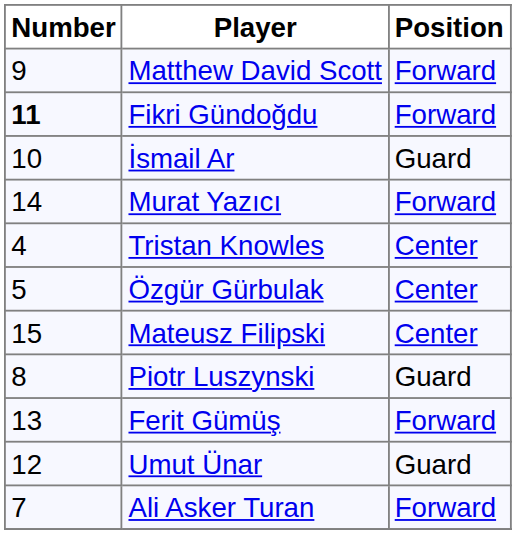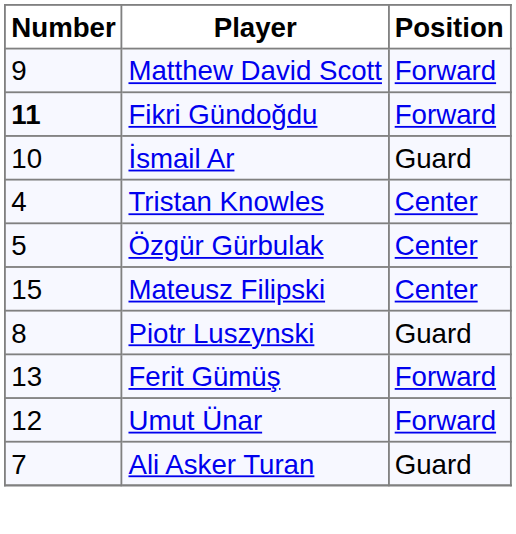 <table bgcolor="#f7f8ff" cellpadding="3" cellspacing="0" border="1" style="font-size: 95%; border: gray solid 1px; border-collapse: collapse;">
 <tr bgcolor="#FFFFFF">
 <td align=center><strong>Number</strong></td>
 <td align=center><strong>Player</strong></td>
 <td align=center><strong>Position</strong></td>
 </tr>
 <tr>
 <td>9</td>
 <td> <a href='#'>Matthew David Scott</a></td>
 <td><a href='#'>Forward</a></td>
 </tr>
 <tr>
 <td><strong>11</strong></td>
 <td> <a href='#'>Fikri Gündoğdu</a></td>
 <td><a href='#'>Forward</a></td>
 </tr>
 <tr>
 <td>10</td>
 <td> <a href='#'>İsmail Ar</a></td>
 <td>Guard</td>
-</tr>
-<tr>
-<td>14</td>
-<td> <a href='#'>Murat Yazıcı</a></td>
-<td><a href='#'>Forward</a></td>
 </tr>
 <tr>
 <td>4</td>
 <td> <a href='#'>Tristan Knowles</a></td>
 <td><a href='#'>Center</a></td>
 </tr>
 <tr>
 <td>5</td>
 <td> <a href='#'>Özgür Gürbulak</a></td>
 <td><a href='#'>Center</a></td>
 </tr>
 <tr>
 <td>15</td>
 <td> <a href='#'>Mateusz Filipski</a></td>
 <td><a href='#'>Center</a></td>
 </tr>
 <tr>
 <td>8</td>
 <td> <a href='#'>Piotr Luszynski</a></td>
 <td>Guard</td>
 </tr>
 <tr>
 <td>13</td>
 <td> <a href='#'>Ferit Gümüş</a></td>
 <td><a href='#'>Forward</a></td>
 </tr>
 <tr>
 <td>12</td>
 <td> <a href='#'>Umut Ünar</a></td>
-<td>Guard</td>
+<td><a href='#'>Forward</a></td>
 </tr>
 <tr>
 <td>7</td>
 <td> <a href='#'>Ali Asker Turan</a></td>
-<td><a href='#'>Forward</a></td>
+<td>Guard</td>
 </tr>
 <tr>
 </tr>
 </table>
